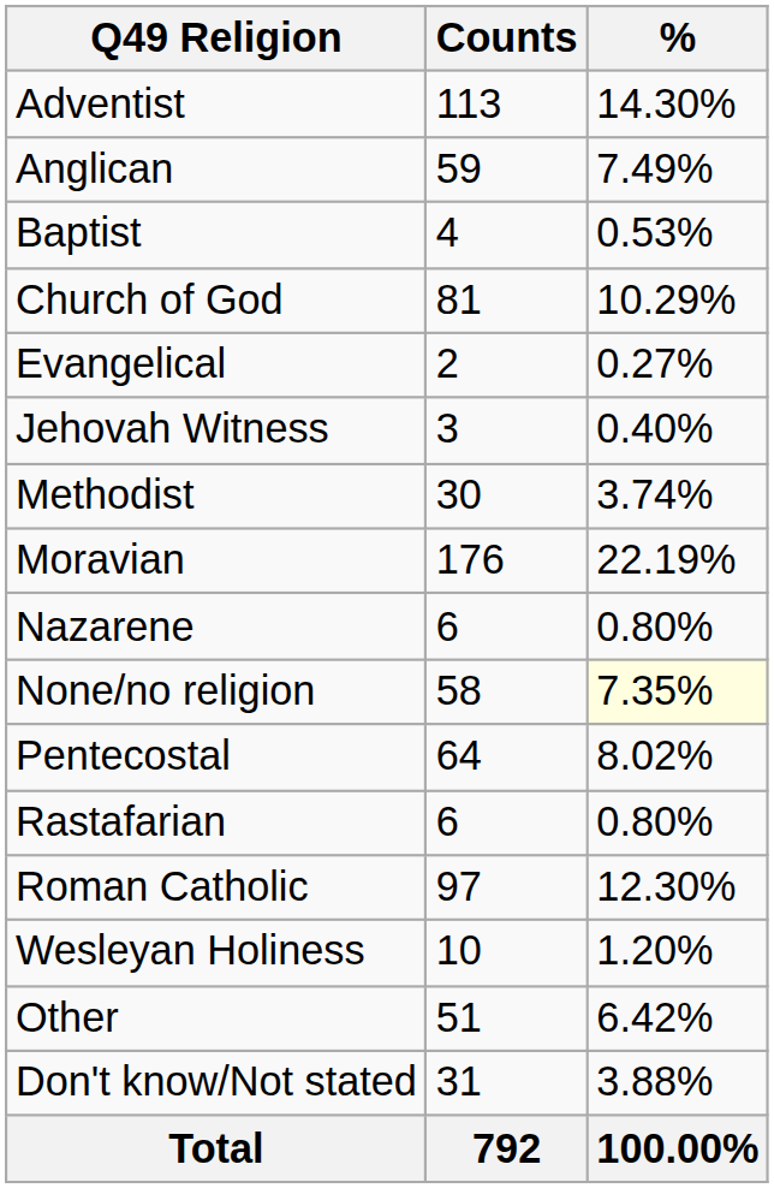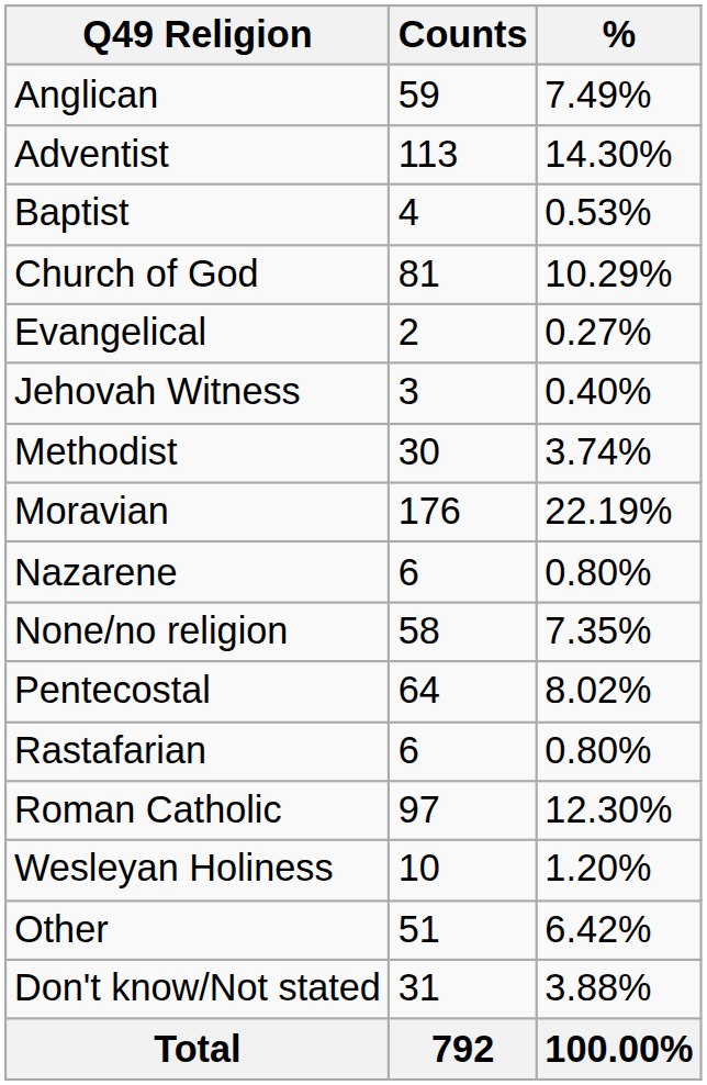 <table class="wikitable sortable">
 <tr>
 <th>Q49 Religion</th>
 <th>Counts</th>
 <th>%</th>
 </tr>
 <tr>
+<td>Anglican</td>
+<td>59</td>
+<td>7.49%</td>
+</tr>
+<tr>
 <td>Adventist</td>
 <td>113</td>
 <td>14.30%</td>
-</tr>
-<tr>
-<td>Anglican</td>
-<td>59</td>
-<td>7.49%</td>
 </tr>
 <tr>
 <td>Baptist</td>
 <td>4</td>
 <td>0.53%</td>
 </tr>
 <tr>
 <td>Church of God</td>
 <td>81</td>
 <td>10.29%</td>
 </tr>
 <tr>
 <td>Evangelical</td>
 <td>2</td>
 <td>0.27%</td>
 </tr>
 <tr>
 <td>Jehovah Witness</td>
 <td>3</td>
 <td>0.40%</td>
 </tr>
 <tr>
 <td>Methodist</td>
 <td>30</td>
 <td>3.74%</td>
 </tr>
 <tr>
 <td>Moravian</td>
 <td>176</td>
 <td>22.19%</td>
 </tr>
 <tr>
 <td>Nazarene</td>
 <td>6</td>
 <td>0.80%</td>
 </tr>
 <tr>
 <td>None/no religion</td>
 <td>58</td>
-<td style="background: lightyellow;">7.35%</td>
+<td>7.35%</td>
 </tr>
 <tr>
 <td>Pentecostal</td>
 <td>64</td>
 <td>8.02%</td>
 </tr>
 <tr>
 <td>Rastafarian</td>
 <td>6</td>
 <td>0.80%</td>
 </tr>
 <tr>
 <td>Roman Catholic</td>
 <td>97</td>
 <td>12.30%</td>
 </tr>
 <tr>
 <td>Wesleyan Holiness</td>
 <td>10</td>
 <td>1.20%</td>
 </tr>
 <tr>
 <td>Other</td>
 <td>51</td>
 <td>6.42%</td>
 </tr>
 <tr>
 <td>Don't know/Not stated</td>
 <td>31</td>
 <td>3.88%</td>
 </tr>
 <tr>
 <th>Total</th>
 <th>792</th>
 <th>100.00%</th>
 </tr>
 </table>
